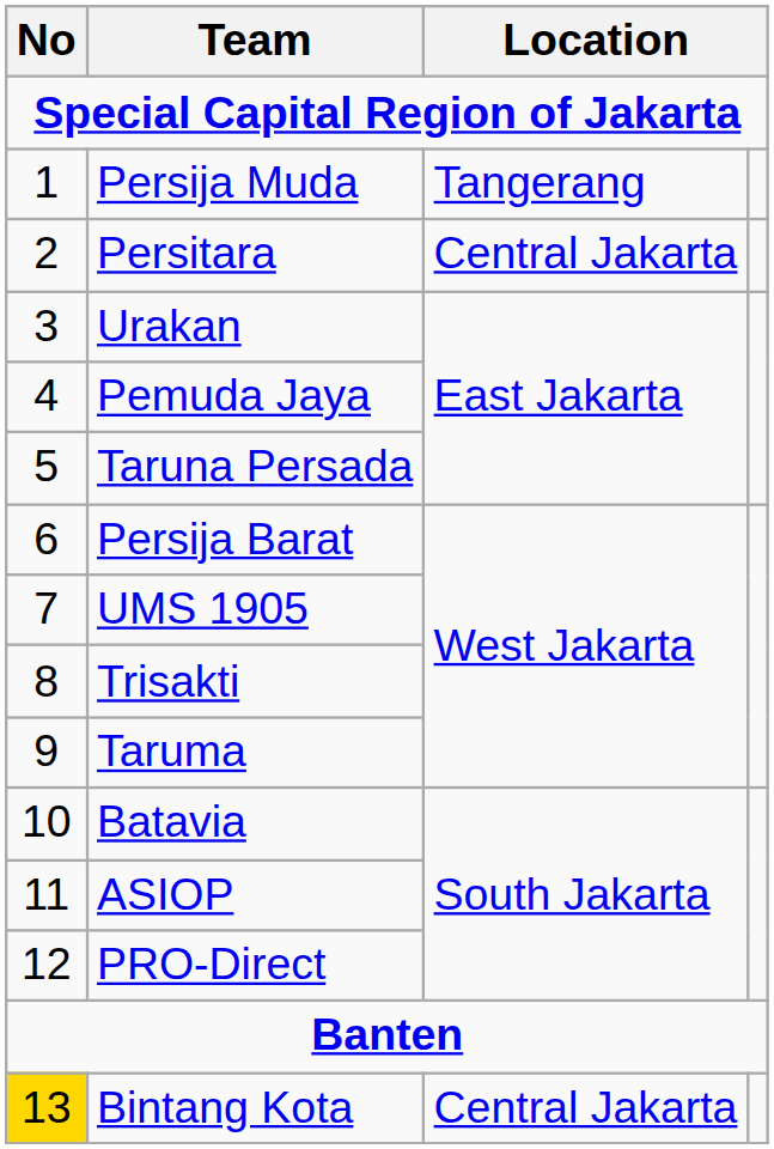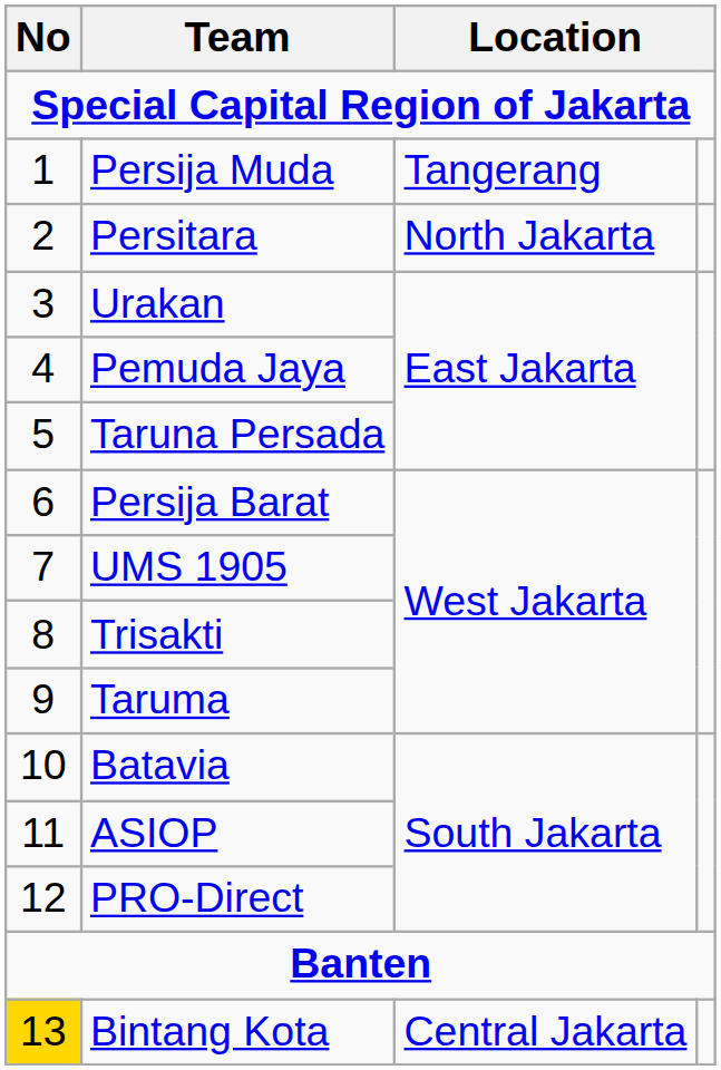 <table class="wikitable">
 <tr>
 <th>No</th>
 <th>Team</th>
 <th colspan=2>Location</th>
 </tr>
 <tr>
 <td colspan="4" align="center"><strong><a href='#'>Special Capital Region of Jakarta</a></strong></td>
 </tr>
 <tr>
 <td align=center>1</td>
 <td><a href='#'>Persija Muda</a></td>
 <td><a href='#'>Tangerang</a></td>
 <td></td>
 </tr>
 <tr>
 <td align=center>2</td>
 <td><a href='#'>Persitara</a></td>
-<td><a href='#'>Central Jakarta</a></td>
+<td><a href='#'>North Jakarta</a></td>
 <td></td>
 </tr>
 <tr>
 <td align=center>3</td>
 <td><a href='#'>Urakan</a></td>
 <td rowspan=3><a href='#'>East Jakarta</a></td>
 <td rowspan=3></td>
 </tr>
 <tr>
 <td align=center>4</td>
 <td><a href='#'>Pemuda Jaya</a></td>
 </tr>
 <tr>
 <td align=center>5</td>
 <td><a href='#'>Taruna Persada</a></td>
 </tr>
 <tr>
 <td align=center>6</td>
 <td><a href='#'>Persija Barat</a></td>
 <td rowspan=4><a href='#'>West Jakarta</a></td>
 <td rowspan=4></td>
 </tr>
 <tr>
 <td align=center>7</td>
 <td><a href='#'>UMS 1905</a></td>
 </tr>
 <tr>
 <td align=center>8</td>
 <td><a href='#'>Trisakti</a></td>
 </tr>
 <tr>
 <td align=center>9</td>
 <td><a href='#'>Taruma</a></td>
 </tr>
 <tr>
 <td align=center>10</td>
 <td><a href='#'>Batavia</a></td>
 <td rowspan=3><a href='#'>South Jakarta</a></td>
 <td rowspan=3></td>
 </tr>
 <tr>
 <td align=center>11</td>
 <td><a href='#'>ASIOP</a></td>
 </tr>
 <tr>
 <td align=center>12</td>
 <td><a href='#'>PRO-Direct</a></td>
 </tr>
 <tr>
 <td colspan="4" align="center"><strong><a href='#'>Banten</a></strong></td>
 </tr>
 <tr>
 <td align=center style="background: gold;">13</td>
 <td><a href='#'>Bintang Kota</a></td>
 <td><a href='#'>Central Jakarta</a></td>
 <td></td>
 </tr>
 </table>
